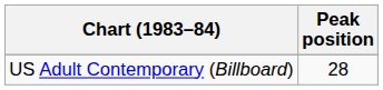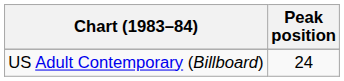 <table class="wikitable sortable">
 <tr>
 <th>Chart (1983–84)</th>
 <th>Peak<br>position</th>
 </tr>
 <tr>
 </tr>
 <tr>
 </tr>
 <tr>
 <td>US <a href='#'>Adult Contemporary</a> (<em>Billboard</em>)</td>
-<td style="text-align:center;">28</td>
+<td style="text-align:center;">24</td>
 </tr>
 </table>
